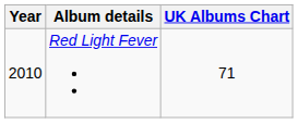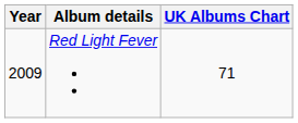 <table class="wikitable">
 <tr>
 <th>Year</th>
 <th>Album details</th>
 <th><a href='#'>UK Albums Chart</a></th>
 </tr>
 <tr>
-<td>2010</td>
+<td>2009</td>
 <td><em><a href='#'>Red Light Fever</a></em><br><ul><li></li><li></li></ul></td>
 <td style="text-align:center;">71</td>
 </tr>
 </table>
